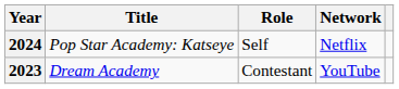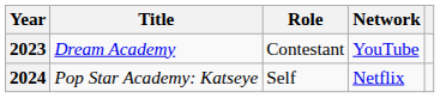 <table class="wikitable plainrowheaders sortable">
 <tr>
 <th scope="col">Year</th>
 <th scope="col">Title</th>
 <th scope="col">Role</th>
 <th scope="col">Network</th>
 <th scope="col" class="unsortable"></th>
 </tr>
 <tr>
+<th scope="row">2023</th>
+<td><em><a href='#'>Dream Academy</a></em></td>
+<td rowspan="1">Contestant</td>
+<td><a href='#'>YouTube</a></td>
+<td style="text-align:center"></td>
+</tr>
+<tr>
 <th scope="row">2024</th>
 <td><em>Pop Star Academy: Katseye</em></td>
 <td>Self</td>
 <td><a href='#'>Netflix</a></td>
 <td style="text-align:center"></td>
 </tr>
-<tr>
-<th scope="row">2023</th>
-<td><em><a href='#'>Dream Academy</a></em></td>
-<td rowspan="1">Contestant</td>
-<td><a href='#'>YouTube</a></td>
-<td style="text-align:center"></td>
-</tr>
 </table>
